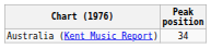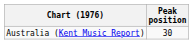 <table class="wikitable">
 <tr>
 <th align="left">Chart (1976)</th>
 <th align="left">Peak<br>position</th>
 </tr>
 <tr>
 <td>Australia (<a href='#'>Kent Music Report</a>)</td>
-<td style="text-align:center;">34</td>
+<td style="text-align:center;">30</td>
 </tr>
 </table>
